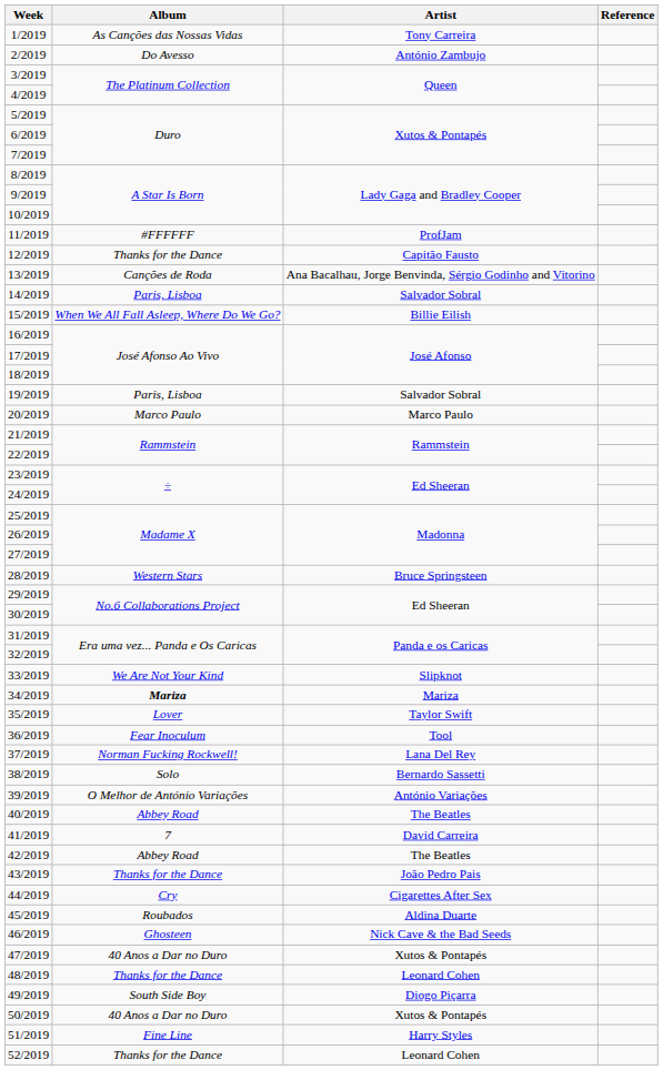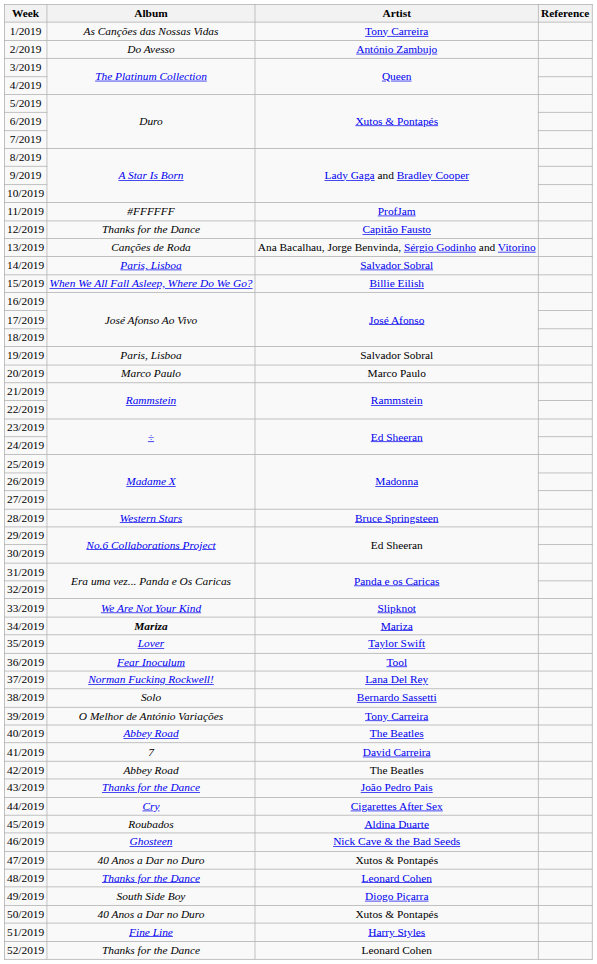 <table class="wikitable" style="text-align:center">
 <tr>
 <th>Week</th>
 <th>Album</th>
 <th>Artist</th>
 <th>Reference</th>
 </tr>
 <tr>
 <td>1/2019</td>
 <td><em>As Canções das Nossas Vidas</em></td>
 <td><a href='#'>Tony Carreira</a></td>
 <td></td>
 </tr>
 <tr>
 <td>2/2019</td>
 <td><em>Do Avesso</em></td>
 <td><a href='#'>António Zambujo</a></td>
 <td></td>
 </tr>
 <tr>
 <td>3/2019</td>
 <td rowspan="2"><a href='#'><em>The Platinum Collection</em></a></td>
 <td rowspan="2"><a href='#'>Queen</a></td>
 <td></td>
 </tr>
 <tr>
 <td>4/2019</td>
 <td></td>
 </tr>
 <tr>
 <td>5/2019</td>
 <td rowspan="3"><em>Duro</em></td>
 <td rowspan="3"><a href='#'>Xutos & Pontapés</a></td>
 <td></td>
 </tr>
 <tr>
 <td>6/2019</td>
 <td></td>
 </tr>
 <tr>
 <td>7/2019</td>
 <td></td>
 </tr>
 <tr>
 <td>8/2019</td>
 <td rowspan="3"><a href='#'><em>A Star Is Born</em></a></td>
 <td rowspan="3"><a href='#'>Lady Gaga</a> and <a href='#'>Bradley Cooper</a></td>
 <td></td>
 </tr>
 <tr>
 <td>9/2019</td>
 <td></td>
 </tr>
 <tr>
 <td>10/2019</td>
 <td></td>
 </tr>
 <tr>
 <td>11/2019</td>
 <td><em>#FFFFFF</em></td>
 <td><a href='#'>ProfJam</a></td>
 <td></td>
 </tr>
 <tr>
 <td>12/2019</td>
 <td><em>Thanks for the Dance</em></td>
 <td><a href='#'>Capitão Fausto</a></td>
 <td></td>
 </tr>
 <tr>
 <td>13/2019</td>
 <td><em>Canções de Roda</em></td>
 <td>Ana Bacalhau, Jorge Benvinda, <a href='#'>Sérgio Godinho</a> and <a href='#'>Vitorino</a></td>
 <td></td>
 </tr>
 <tr>
 <td>14/2019</td>
 <td><em><a href='#'>Paris, Lisboa</a></em></td>
 <td><a href='#'>Salvador Sobral</a></td>
 <td></td>
 </tr>
 <tr>
 <td>15/2019</td>
 <td><em><a href='#'>When We All Fall Asleep, Where Do We Go?</a></em></td>
 <td><a href='#'>Billie Eilish</a></td>
 <td></td>
 </tr>
 <tr>
 <td>16/2019</td>
 <td rowspan="3"><em>José Afonso Ao Vivo</em></td>
 <td rowspan="3"><a href='#'>José Afonso</a></td>
 <td></td>
 </tr>
 <tr>
 <td>17/2019</td>
 <td></td>
 </tr>
 <tr>
 <td>18/2019</td>
 <td></td>
 </tr>
 <tr>
 <td>19/2019</td>
 <td><em>Paris, Lisboa</em></td>
 <td>Salvador Sobral</td>
 <td></td>
 </tr>
 <tr>
 <td>20/2019</td>
 <td><em>Marco Paulo</em></td>
 <td>Marco Paulo</td>
 <td></td>
 </tr>
 <tr>
 <td>21/2019</td>
 <td rowspan="2"><em><a href='#'>Rammstein</a></em></td>
 <td rowspan="2"><a href='#'>Rammstein</a></td>
 <td></td>
 </tr>
 <tr>
 <td>22/2019</td>
 <td></td>
 </tr>
 <tr>
 <td>23/2019</td>
 <td rowspan="2"><em><a href='#'>÷</a></em></td>
 <td rowspan="2"><a href='#'>Ed Sheeran</a></td>
 <td></td>
 </tr>
 <tr>
 <td>24/2019</td>
 <td></td>
 </tr>
 <tr>
 <td>25/2019</td>
 <td rowspan="3"><em><a href='#'>Madame X</a></em></td>
 <td rowspan="3"><a href='#'>Madonna</a></td>
 <td></td>
 </tr>
 <tr>
 <td>26/2019</td>
 <td></td>
 </tr>
 <tr>
 <td>27/2019</td>
 <td></td>
 </tr>
 <tr>
 <td>28/2019</td>
 <td><em><a href='#'>Western Stars</a></em></td>
 <td><a href='#'>Bruce Springsteen</a></td>
 <td></td>
 </tr>
 <tr>
 <td>29/2019</td>
 <td rowspan="2"><em><a href='#'>No.6 Collaborations Project</a></em></td>
 <td rowspan="2">Ed Sheeran</td>
 <td></td>
 </tr>
 <tr>
 <td>30/2019</td>
 <td></td>
 </tr>
 <tr>
 <td>31/2019</td>
 <td rowspan="2"><em>Era uma vez... Panda e Os Caricas</em></td>
 <td rowspan="2"><a href='#'>Panda e os Caricas</a></td>
 <td></td>
 </tr>
 <tr>
 <td>32/2019</td>
 <td></td>
 </tr>
 <tr>
 <td>33/2019</td>
 <td><em><a href='#'>We Are Not Your Kind</a></em></td>
 <td><a href='#'>Slipknot</a></td>
 <td></td>
 </tr>
 <tr>
 <td>34/2019</td>
 <td><strong><em>Mariza</em></strong></td>
 <td><a href='#'>Mariza</a></td>
 <td></td>
 </tr>
 <tr>
 <td>35/2019</td>
 <td><em><a href='#'>Lover</a></em></td>
 <td><a href='#'>Taylor Swift</a></td>
 <td></td>
 </tr>
 <tr>
 <td>36/2019</td>
 <td><em><a href='#'>Fear Inoculum</a></em></td>
 <td><a href='#'>Tool</a></td>
 <td></td>
 </tr>
 <tr>
 <td>37/2019</td>
 <td><em><a href='#'>Norman Fucking Rockwell!</a></em></td>
 <td><a href='#'>Lana Del Rey</a></td>
 <td></td>
 </tr>
 <tr>
 <td>38/2019</td>
 <td><em>Solo</em></td>
 <td><a href='#'>Bernardo Sassetti</a></td>
 <td></td>
 </tr>
 <tr>
 <td>39/2019</td>
 <td><em>O Melhor de António Variações</em></td>
-<td><a href='#'>António Variações</a></td>
+<td><a href='#'>Tony Carreira</a></td>
 <td></td>
 </tr>
 <tr>
 <td>40/2019</td>
 <td><em><a href='#'>Abbey Road</a></em></td>
 <td><a href='#'>The Beatles</a></td>
 <td></td>
 </tr>
 <tr>
 <td>41/2019</td>
 <td><em>7</em></td>
 <td><a href='#'>David Carreira</a></td>
 <td></td>
 </tr>
 <tr>
 <td>42/2019</td>
 <td><em>Abbey Road</em></td>
 <td>The Beatles</td>
 <td></td>
 </tr>
 <tr>
 <td>43/2019</td>
 <td><em><a href='#'>Thanks for the Dance</a></em></td>
 <td><a href='#'>João Pedro Pais</a></td>
 <td></td>
 </tr>
 <tr>
 <td>44/2019</td>
 <td><em><a href='#'>Cry</a></em></td>
 <td><a href='#'>Cigarettes After Sex</a></td>
 <td></td>
 </tr>
 <tr>
 <td>45/2019</td>
 <td><em>Roubados</em></td>
 <td><a href='#'>Aldina Duarte</a></td>
 <td></td>
 </tr>
 <tr>
 <td>46/2019</td>
 <td><em><a href='#'>Ghosteen</a></em></td>
 <td><a href='#'>Nick Cave & the Bad Seeds</a></td>
 <td></td>
 </tr>
 <tr>
 <td>47/2019</td>
 <td><em>40 Anos a Dar no Duro</em></td>
 <td>Xutos & Pontapés</td>
 <td></td>
 </tr>
 <tr>
 <td>48/2019</td>
 <td><em><a href='#'>Thanks for the Dance</a></em></td>
 <td><a href='#'>Leonard Cohen</a></td>
 <td></td>
 </tr>
 <tr>
 <td>49/2019</td>
 <td><em>South Side Boy</em></td>
 <td><a href='#'>Diogo Piçarra</a></td>
 <td></td>
 </tr>
 <tr>
 <td>50/2019</td>
 <td><em>40 Anos a Dar no Duro</em></td>
 <td>Xutos & Pontapés</td>
 <td></td>
 </tr>
 <tr>
 <td>51/2019</td>
 <td><em><a href='#'>Fine Line</a></em></td>
 <td><a href='#'>Harry Styles</a></td>
 <td></td>
 </tr>
 <tr>
 <td>52/2019</td>
 <td><em>Thanks for the Dance</em></td>
 <td>Leonard Cohen</td>
 <td></td>
 </tr>
 </table>
